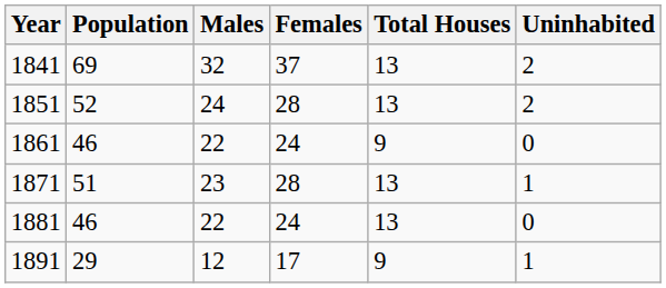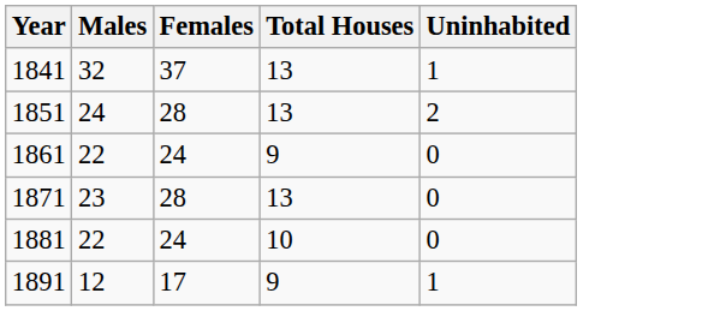 <table class="wikitable">
 <tr>
 <th>Year</th>
-<th>Population</th>
 <th>Males</th>
 <th>Females</th>
 <th>Total Houses</th>
 <th>Uninhabited</th>
 </tr>
 <tr>
 <td>1841</td>
-<td>69</td>
 <td>32</td>
 <td>37</td>
 <td>13</td>
-<td>2</td>
+<td>1</td>
 </tr>
 <tr>
 <td>1851</td>
-<td>52</td>
 <td>24</td>
 <td>28</td>
 <td>13</td>
 <td>2</td>
 </tr>
 <tr>
 <td>1861</td>
-<td>46</td>
 <td>22</td>
 <td>24</td>
 <td>9</td>
 <td>0</td>
 </tr>
 <tr>
 <td>1871</td>
-<td>51</td>
 <td>23</td>
 <td>28</td>
-<td>13</td>
-<td>1</td>
-</tr>
-<tr>
-<td>1881</td>
-<td>46</td>
-<td>22</td>
-<td>24</td>
 <td>13</td>
 <td>0</td>
 </tr>
 <tr>
+<td>1881</td>
+<td>22</td>
+<td>24</td>
+<td>10</td>
+<td>0</td>
+</tr>
+<tr>
 <td>1891</td>
-<td>29</td>
 <td>12</td>
 <td>17</td>
 <td>9</td>
 <td>1</td>
 </tr>
 </table>
